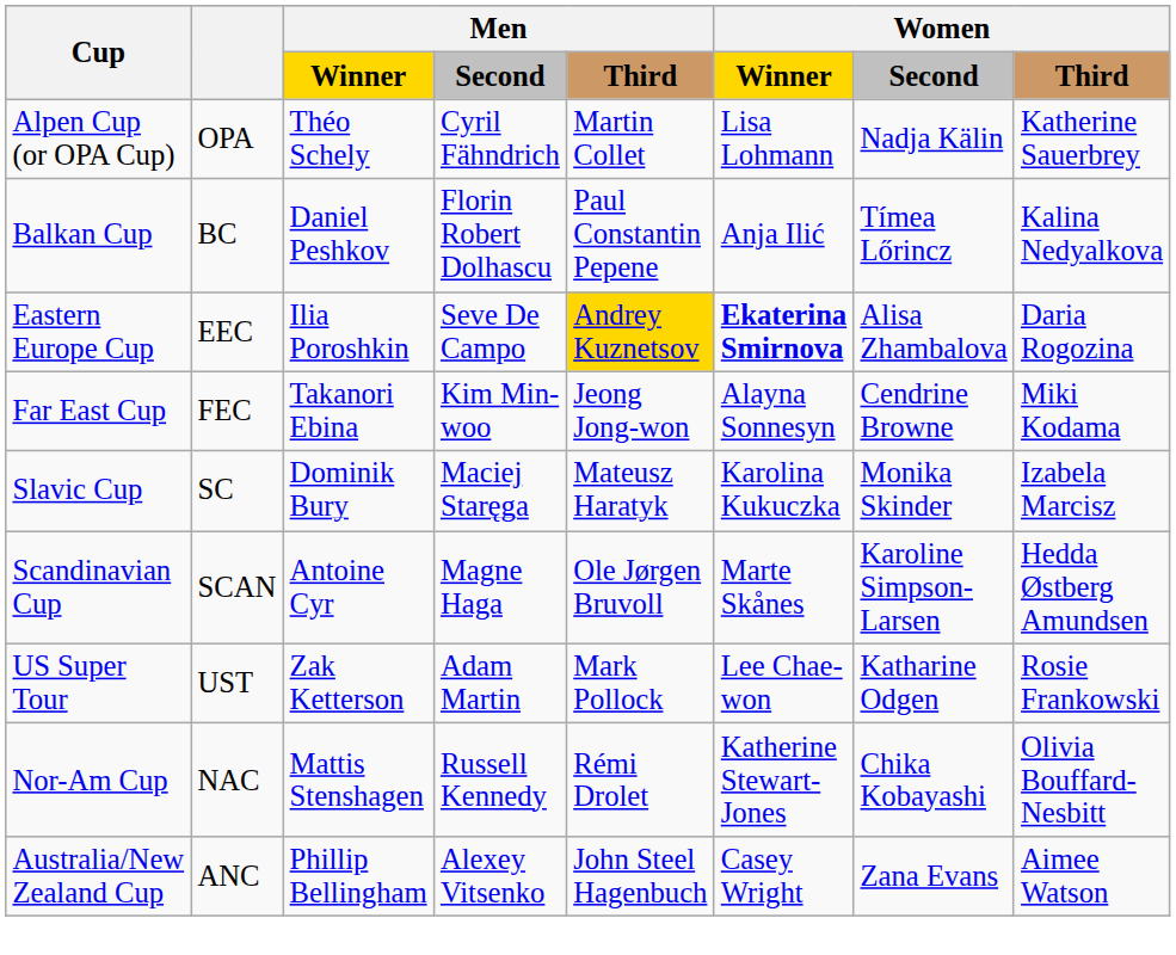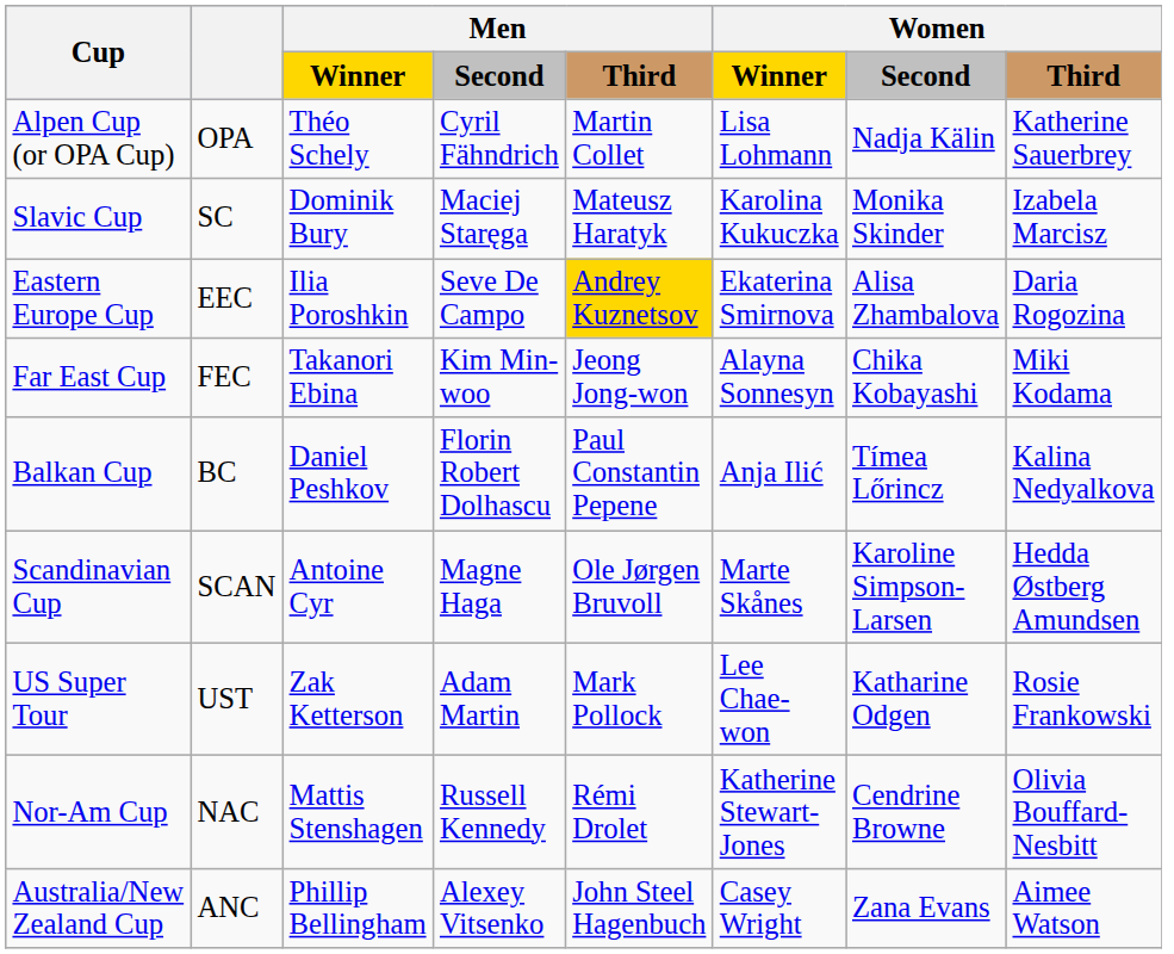 <table class="wikitable" style=" width:100%">
 <tr bgcolor="#CADAFA">
 <th class="hintergrundfarbe6" rowspan=2>Cup</th>
 <th class="hintergrundfarbe6" rowspan=2></th>
 <th class="hintergrundfarbe6" colspan=3>Men</th>
 <th class="hintergrundfarbe6" colspan=3>Women</th>
 </tr>
 <tr>
 <th style="width:14%; background:gold;">Winner</th>
 <th style="width:14%; background:silver;">Second</th>
 <th style="width:14%; background:#CC9966;">Third</th>
 <th style="width:14%; background:gold;">Winner</th>
 <th style="width:14%; background:silver;">Second</th>
 <th style="width:14%; background:#CC9966;">Third</th>
 </tr>
 <tr>
 <td><a href='#'>Alpen Cup</a><br>(or OPA Cup)</td>
 <td>OPA</td>
 <td> <a href='#'>Théo Schely</a></td>
 <td> <a href='#'>Cyril Fähndrich</a></td>
 <td> <a href='#'>Martin Collet</a></td>
 <td> <a href='#'>Lisa Lohmann</a></td>
 <td> <a href='#'>Nadja Kälin</a></td>
 <td> <a href='#'>Katherine Sauerbrey</a></td>
 </tr>
 <tr>
-<td><a href='#'>Balkan Cup</a></td>
-<td>BC</td>
-<td> <a href='#'>Daniel Peshkov</a></td>
-<td> <a href='#'>Florin Robert Dolhascu</a></td>
-<td> <a href='#'>Paul Constantin Pepene</a></td>
-<td> <a href='#'>Anja Ilić</a></td>
-<td> <a href='#'>Tímea Lőrincz</a></td>
-<td> <a href='#'>Kalina Nedyalkova</a></td>
+<td><a href='#'>Slavic Cup</a></td>
+<td>SC</td>
+<td> <a href='#'>Dominik Bury</a></td>
+<td> <a href='#'>Maciej Staręga</a></td>
+<td> <a href='#'>Mateusz Haratyk</a></td>
+<td> <a href='#'>Karolina Kukuczka</a></td>
+<td> <a href='#'>Monika Skinder</a></td>
+<td> <a href='#'>Izabela Marcisz</a></td>
 </tr>
 <tr>
 <td><a href='#'>Eastern Europe Cup</a></td>
 <td>EEC</td>
 <td> <a href='#'>Ilia Poroshkin</a></td>
 <td> <a href='#'>Seve De Campo</a></td>
 <td style="background: gold;"> <a href='#'>Andrey Kuznetsov</a></td>
-<td><strong> <a href='#'>Ekaterina Smirnova</a></strong></td>
+<td> <a href='#'>Ekaterina Smirnova</a></td>
 <td> <a href='#'>Alisa Zhambalova</a></td>
 <td> <a href='#'>Daria Rogozina</a></td>
 </tr>
 <tr>
 <td><a href='#'>Far East Cup</a></td>
 <td>FEC</td>
 <td> <a href='#'>Takanori Ebina</a></td>
 <td> <a href='#'>Kim Min-woo</a></td>
 <td> <a href='#'>Jeong Jong-won</a></td>
 <td> <a href='#'>Alayna Sonnesyn</a></td>
-<td> <a href='#'>Cendrine Browne</a></td>
+<td> <a href='#'>Chika Kobayashi</a></td>
 <td> <a href='#'>Miki Kodama</a></td>
 </tr>
 <tr>
-<td><a href='#'>Slavic Cup</a></td>
-<td>SC</td>
-<td> <a href='#'>Dominik Bury</a></td>
-<td> <a href='#'>Maciej Staręga</a></td>
-<td> <a href='#'>Mateusz Haratyk</a></td>
-<td> <a href='#'>Karolina Kukuczka</a></td>
-<td> <a href='#'>Monika Skinder</a></td>
-<td> <a href='#'>Izabela Marcisz</a></td>
+<td><a href='#'>Balkan Cup</a></td>
+<td>BC</td>
+<td> <a href='#'>Daniel Peshkov</a></td>
+<td> <a href='#'>Florin Robert Dolhascu</a></td>
+<td> <a href='#'>Paul Constantin Pepene</a></td>
+<td> <a href='#'>Anja Ilić</a></td>
+<td> <a href='#'>Tímea Lőrincz</a></td>
+<td> <a href='#'>Kalina Nedyalkova</a></td>
 </tr>
 <tr>
 <td><a href='#'>Scandinavian Cup</a></td>
 <td>SCAN</td>
 <td> <a href='#'>Antoine Cyr</a></td>
 <td> <a href='#'>Magne Haga</a></td>
 <td> <a href='#'>Ole Jørgen Bruvoll</a></td>
 <td> <a href='#'>Marte Skånes</a></td>
 <td> <a href='#'>Karoline Simpson-Larsen</a></td>
 <td> <a href='#'>Hedda Østberg Amundsen</a></td>
 </tr>
 <tr>
 <td><a href='#'>US Super Tour</a></td>
 <td>UST</td>
 <td> <a href='#'>Zak Ketterson</a></td>
 <td> <a href='#'>Adam Martin</a></td>
 <td> <a href='#'>Mark Pollock</a></td>
 <td> <a href='#'>Lee Chae-won</a></td>
 <td> <a href='#'>Katharine Odgen</a></td>
 <td> <a href='#'>Rosie Frankowski</a></td>
 </tr>
 <tr>
 <td><a href='#'>Nor-Am Cup</a></td>
 <td>NAC</td>
 <td> <a href='#'>Mattis Stenshagen</a></td>
 <td> <a href='#'>Russell Kennedy</a></td>
 <td> <a href='#'>Rémi Drolet</a></td>
 <td> <a href='#'>Katherine Stewart-Jones</a></td>
-<td> <a href='#'>Chika Kobayashi</a></td>
+<td> <a href='#'>Cendrine Browne</a></td>
 <td> <a href='#'>Olivia Bouffard-Nesbitt</a></td>
 </tr>
 <tr>
 <td><a href='#'>Australia/New Zealand Cup</a></td>
 <td>ANC</td>
 <td> <a href='#'>Phillip Bellingham</a></td>
 <td> <a href='#'>Alexey Vitsenko</a></td>
 <td> <a href='#'>John Steel Hagenbuch</a></td>
 <td> <a href='#'>Casey Wright</a></td>
 <td> <a href='#'>Zana Evans</a></td>
 <td> <a href='#'>Aimee Watson</a></td>
 </tr>
 </table>
